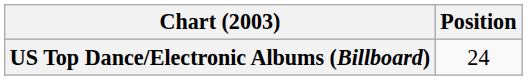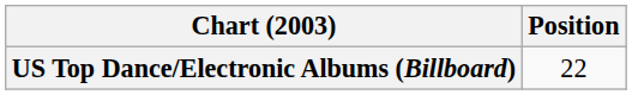 <table class="wikitable plainrowheaders" style="text-align:center">
 <tr>
 <th scope="col">Chart (2003)</th>
 <th scope="col">Position</th>
 </tr>
 <tr>
 <th scope="row">US Top Dance/Electronic Albums (<em>Billboard</em>)</th>
-<td>24</td>
+<td>22</td>
 </tr>
 </table>
